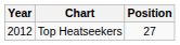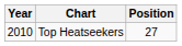 <table class="wikitable">
 <tr>
 <th>Year</th>
 <th>Chart</th>
 <th>Position<br></th>
 </tr>
 <tr>
-<td rowspan="1">2012</td>
+<td rowspan="1">2010</td>
 <td>Top Heatseekers</td>
 <td style="text-align:center;">27</td>
 </tr>
 </table>
